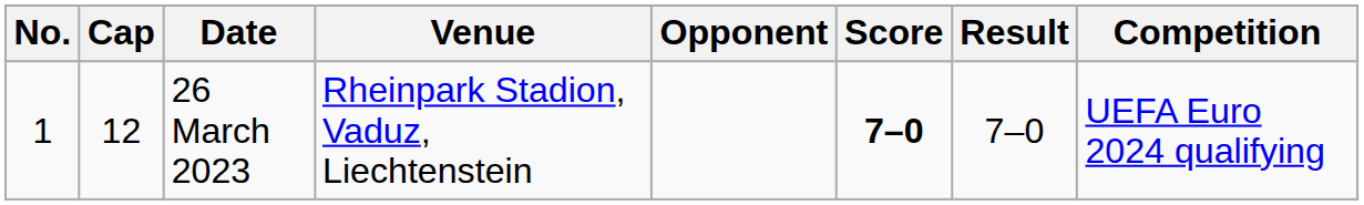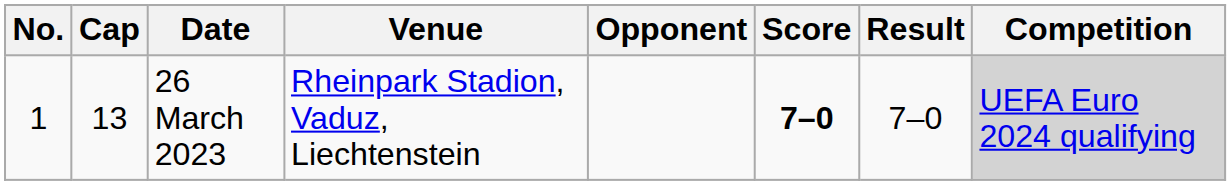 <table class="wikitable" style="font-size:100%;">
 <tr>
 <th>No.</th>
 <th>Cap</th>
 <th>Date</th>
 <th>Venue</th>
 <th>Opponent</th>
 <th>Score</th>
 <th>Result</th>
 <th>Competition</th>
 </tr>
 <tr>
 <td align=center>1</td>
-<td align=center>12</td>
+<td align=center>13</td>
 <td>26 March 2023</td>
 <td><a href='#'>Rheinpark Stadion</a>, <a href='#'>Vaduz</a>, Liechtenstein</td>
 <td></td>
 <td align=center><strong>7–0</strong></td>
 <td style="text-align:center">7–0</td>
-<td><a href='#'>UEFA Euro 2024 qualifying</a></td>
+<td style="background: lightgrey;"><a href='#'>UEFA Euro 2024 qualifying</a></td>
 </tr>
 </table>
